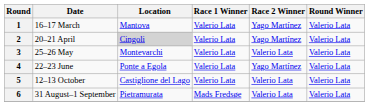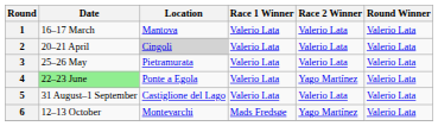 <table class="wikitable" style="font-size: 85%;">
 <tr>
 <th>Round</th>
 <th>Date</th>
 <th>Location</th>
 <th>Race 1 Winner</th>
 <th>Race 2 Winner</th>
 <th>Round Winner</th>
 </tr>
 <tr>
 <th>1</th>
 <td>16–17 March</td>
 <td> <a href='#'>Mantova</a></td>
 <td> <a href='#'>Valerio Lata</a></td>
-<td> <a href='#'>Yago Martínez</a></td>
+<td> <a href='#'>Valerio Lata</a></td>
 <td> <a href='#'>Valerio Lata</a></td>
 </tr>
 <tr>
 <th>2</th>
 <td>20–21 April</td>
 <td style="background: lightgrey;"> <a href='#'>Cingoli</a></td>
 <td> <a href='#'>Valerio Lata</a></td>
-<td> <a href='#'>Yago Martínez</a></td>
+<td> <a href='#'>Valerio Lata</a></td>
 <td> <a href='#'>Valerio Lata</a></td>
 </tr>
 <tr>
 <th>3</th>
 <td>25–26 May</td>
-<td> <a href='#'>Montevarchi</a></td>
+<td> <a href='#'>Pietramurata</a></td>
 <td> <a href='#'>Valerio Lata</a></td>
 <td> <a href='#'>Valerio Lata</a></td>
 <td> <a href='#'>Valerio Lata</a></td>
 </tr>
 <tr>
 <th>4</th>
-<td>22–23 June</td>
+<td style="background: lightgreen;">22–23 June</td>
 <td> <a href='#'>Ponte a Egola</a></td>
 <td> <a href='#'>Valerio Lata</a></td>
 <td> <a href='#'>Yago Martínez</a></td>
 <td> <a href='#'>Valerio Lata</a></td>
 </tr>
 <tr>
 <th>5</th>
-<td>12–13 October</td>
+<td>31 August–1 September</td>
 <td> <a href='#'>Castiglione del Lago</a></td>
 <td> <a href='#'>Valerio Lata</a></td>
 <td> <a href='#'>Valerio Lata</a></td>
 <td> <a href='#'>Valerio Lata</a></td>
 </tr>
 <tr>
 <th>6</th>
-<td>31 August–1 September</td>
-<td> <a href='#'>Pietramurata</a></td>
+<td>12–13 October</td>
+<td> <a href='#'>Montevarchi</a></td>
 <td> <a href='#'>Mads Fredsøe</a></td>
-<td> <a href='#'>Valerio Lata</a></td>
+<td> <a href='#'>Yago Martínez</a></td>
 <td> <a href='#'>Valerio Lata</a></td>
 </tr>
 <tr>
 </tr>
 </table>
